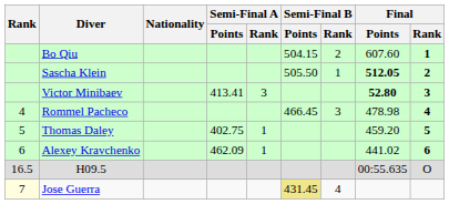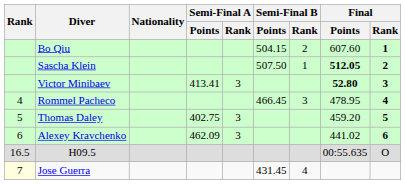 <table class="wikitable" style="text-align:center">
 <tr>
 <th rowspan="2">Rank</th>
 <th rowspan="2">Diver</th>
 <th rowspan="2">Nationality</th>
 <th colspan="2">Semi-Final A</th>
 <th colspan="2">Semi-Final B</th>
 <th colspan="2">Final</th>
 </tr>
 <tr>
 <th>Points</th>
 <th>Rank</th>
 <th>Points</th>
 <th>Rank</th>
 <th>Points</th>
 <th>Rank</th>
 </tr>
 <tr bgcolor=ccffcc>
 <td></td>
 <td align=left><a href='#'>Bo Qiu</a></td>
 <td align=left></td>
 <td></td>
 <td></td>
 <td>504.15</td>
 <td>2</td>
 <td>607.60</td>
 <td><strong>1</strong></td>
 </tr>
 <tr bgcolor=ccffcc>
 <td></td>
 <td align=left><a href='#'>Sascha Klein</a></td>
 <td align=left></td>
 <td></td>
 <td></td>
-<td>505.50</td>
+<td>507.50</td>
 <td>1</td>
 <td><strong>512.05</strong></td>
 <td><strong>2</strong></td>
 </tr>
 <tr bgcolor=ccffcc>
 <td></td>
 <td align=left><a href='#'>Victor Minibaev</a></td>
 <td align=left></td>
 <td>413.41</td>
 <td>3</td>
 <td></td>
 <td></td>
 <td><strong>52.80</strong></td>
 <td><strong>3</strong></td>
 </tr>
 <tr bgcolor=ccffcc>
 <td>4</td>
 <td align=left><a href='#'>Rommel Pacheco</a></td>
 <td align=left></td>
 <td></td>
 <td></td>
 <td>466.45</td>
 <td>3</td>
-<td>478.98</td>
+<td>478.95</td>
 <td><strong>4</strong></td>
 </tr>
 <tr bgcolor=ccffcc>
 <td>5</td>
 <td align=left><a href='#'>Thomas Daley</a></td>
 <td align=left></td>
 <td>402.75</td>
-<td>1</td>
+<td>3</td>
 <td></td>
 <td></td>
 <td>459.20</td>
 <td><strong>5</strong></td>
 </tr>
 <tr bgcolor=ccffcc>
 <td>6</td>
 <td align=left><a href='#'>Alexey Kravchenko</a></td>
 <td align=left></td>
 <td>462.09</td>
-<td>1</td>
+<td>3</td>
 <td></td>
 <td></td>
 <td>441.02</td>
 <td><strong>6</strong></td>
 </tr>
 <tr bgcolor=#DDDDDD>
 <td><span>16.5</span></td>
 <td><span>H09.5</span></td>
 <td></td>
 <td></td>
 <td></td>
 <td></td>
 <td></td>
 <td><span>00:55.635</span></td>
 <td><span>O</span></td>
 </tr>
 <tr>
 <td style="background: lightyellow;">7</td>
 <td align=left><a href='#'>Jose Guerra</a></td>
 <td align=left></td>
 <td></td>
 <td></td>
-<td style="background: khaki;">431.45</td>
+<td>431.45</td>
 <td>4</td>
 <td></td>
 <td></td>
 </tr>
 </table>
